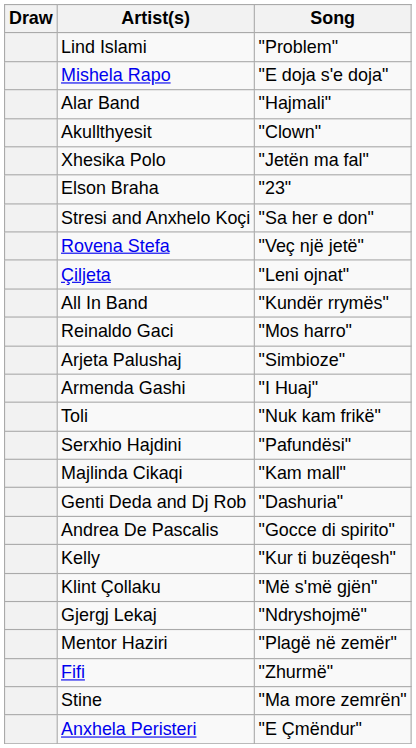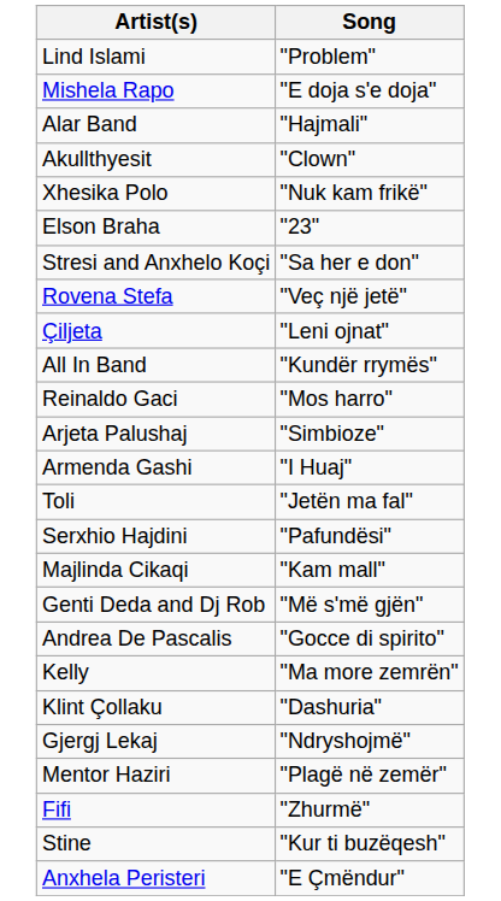 <table class="sortable wikitable" style="margin: 1em auto 1em auto;">
 <tr>
-<th>Draw</th>
 <th>Artist(s)</th>
 <th>Song</th>
 </tr>
 <tr>
-<th scope="row"></th>
 <td align="left">Lind Islami</td>
 <td align="left">"Problem"</td>
 </tr>
 <tr>
-<th scope="row"></th>
 <td align="left"><a href='#'>Mishela Rapo</a></td>
 <td align="left">"E doja s'e doja"</td>
 </tr>
 <tr>
-<th scope="row"></th>
 <td align="left">Alar Band</td>
 <td align="left">"Hajmali"</td>
 </tr>
 <tr>
-<th scope="row"></th>
 <td align="left">Akullthyesit</td>
 <td align="left">"Clown"</td>
 </tr>
 <tr>
-<th scope="row"></th>
 <td align="left">Xhesika Polo</td>
-<td align="left">"Jetën ma fal"</td>
+<td align="left">"Nuk kam frikë"</td>
 </tr>
 <tr>
-<th scope="row"></th>
 <td align="left">Elson Braha</td>
 <td align="left">"23"</td>
 </tr>
 <tr>
-<th scope="row"></th>
 <td align="left">Stresi and Anxhelo Koçi</td>
 <td align="left">"Sa her e don"</td>
 </tr>
 <tr>
-<th scope="row"></th>
 <td align="left"><a href='#'>Rovena Stefa</a></td>
 <td align="left">"Veç një jetë"</td>
 </tr>
 <tr>
-<th scope="row"></th>
 <td align="left"><a href='#'>Çiljeta</a></td>
 <td align="left">"Leni ojnat"</td>
 </tr>
 <tr>
-<th scope="row"></th>
 <td align="left">All In Band</td>
 <td align="left">"Kundër rrymës"</td>
 </tr>
 <tr>
-<th scope="row"></th>
 <td align="left">Reinaldo Gaci</td>
 <td align="left">"Mos harro"</td>
 </tr>
 <tr>
-<th scope="row"></th>
 <td align="left">Arjeta Palushaj</td>
 <td align="left">"Simbioze"</td>
 </tr>
 <tr>
-<th scope="row"></th>
 <td align="left">Armenda Gashi</td>
 <td align="left">"I Huaj"</td>
 </tr>
 <tr>
-<th scope="row"></th>
 <td align="left">Toli</td>
-<td align="left">"Nuk kam frikë"</td>
+<td align="left">"Jetën ma fal"</td>
 </tr>
 <tr>
-<th scope="row"></th>
 <td align="left">Serxhio Hajdini</td>
 <td align="left">"Pafundësi"</td>
 </tr>
 <tr>
-<th scope="row"></th>
 <td align="left">Majlinda Cikaqi</td>
 <td align="left">"Kam mall"</td>
 </tr>
 <tr>
-<th scope="row"></th>
 <td align="left">Genti Deda and Dj Rob</td>
-<td align="left">"Dashuria"</td>
+<td align="left">"Më s'më gjën"</td>
 </tr>
 <tr>
-<th scope="row"></th>
 <td align="left">Andrea De Pascalis</td>
 <td align="left">"Gocce di spirito"</td>
 </tr>
 <tr>
-<th scope="row"></th>
 <td align="left">Kelly</td>
-<td align="left">"Kur ti buzëqesh"</td>
+<td align="left">"Ma more zemrën"</td>
 </tr>
 <tr>
-<th scope="row"></th>
 <td align="left">Klint Çollaku</td>
-<td align="left">"Më s'më gjën"</td>
+<td align="left">"Dashuria"</td>
 </tr>
 <tr>
-<th scope="row"></th>
 <td align="left">Gjergj Lekaj</td>
 <td align="left">"Ndryshojmë"</td>
 </tr>
 <tr>
-<th scope="row"></th>
 <td align="left">Mentor Haziri</td>
 <td align="left">"Plagë në zemër"</td>
 </tr>
 <tr>
-<th scope="row"></th>
 <td align="left"><a href='#'>Fifi</a></td>
 <td align="left">"Zhurmë"</td>
 </tr>
 <tr>
-<th scope="row"></th>
 <td align="left">Stine</td>
-<td align="left">"Ma more zemrën"</td>
+<td align="left">"Kur ti buzëqesh"</td>
 </tr>
 <tr>
-<th scope="row"></th>
 <td align="left"><a href='#'>Anxhela Peristeri</a></td>
 <td align="left">"E Çmëndur"</td>
 </tr>
 </table>
